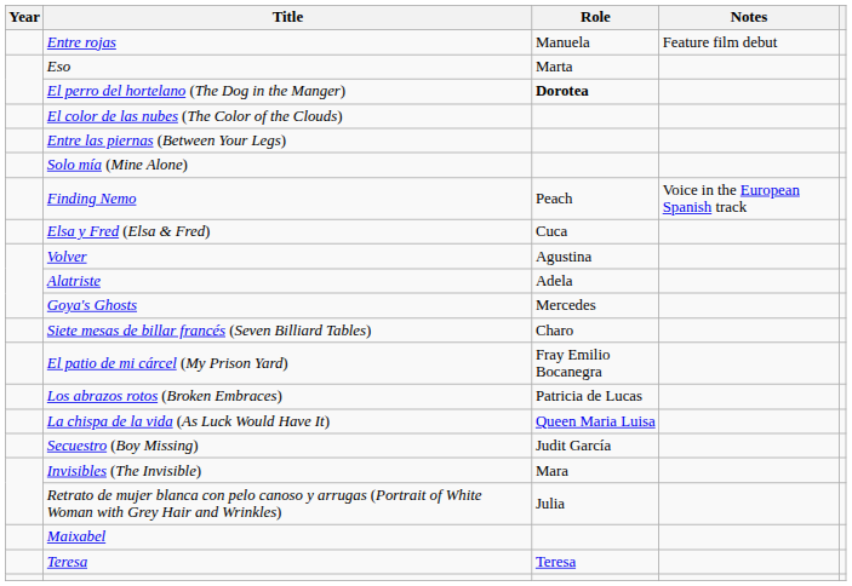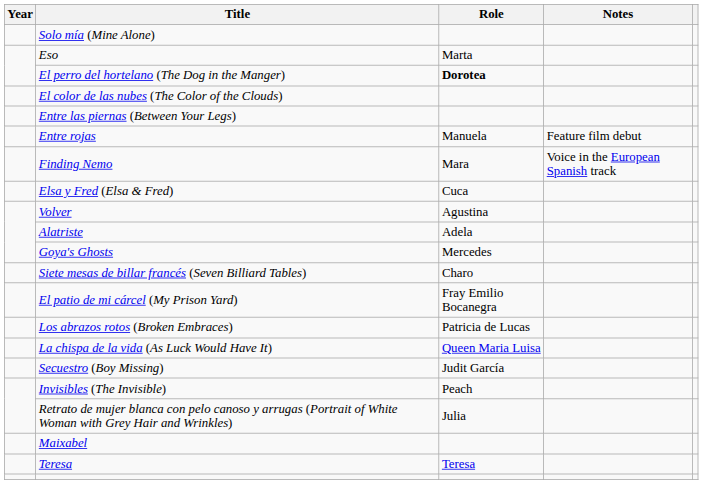 <table class="wikitable sortable">
 <tr>
 <th>Year</th>
 <th>Title</th>
 <th>Role</th>
 <th class = "unsortable">Notes</th>
 <th class = "unsortable"></th>
 </tr>
 <tr>
 <td></td>
-<td><em><a href='#'>Entre rojas</a></em></td>
-<td>Manuela</td>
-<td>Feature film debut</td>
+<td><em><a href='#'>Solo mía</a></em> (<em>Mine Alone</em>)</td>
+<td></td>
+<td></td>
 <td></td>
 </tr>
 <tr>
 <td rowspan = "2"></td>
 <td><em>Eso</em></td>
 <td>Marta</td>
 <td></td>
 <td></td>
 </tr>
 <tr>
 <td><em><a href='#'>El perro del hortelano</a></em> (<em>The Dog in the Manger</em>)</td>
 <td><strong>Dorotea</strong></td>
 <td></td>
 <td></td>
 </tr>
 <tr>
 <td></td>
 <td><em><a href='#'>El color de las nubes</a></em> (<em>The Color of the Clouds</em>)</td>
 <td></td>
 <td></td>
 <td></td>
 </tr>
 <tr>
 <td></td>
 <td><em><a href='#'>Entre las piernas</a></em> (<em>Between Your Legs</em>)</td>
 <td></td>
 <td></td>
 <td></td>
 </tr>
 <tr>
 <td></td>
-<td><em><a href='#'>Solo mía</a></em> (<em>Mine Alone</em>)</td>
-<td></td>
-<td></td>
+<td><em><a href='#'>Entre rojas</a></em></td>
+<td>Manuela</td>
+<td>Feature film debut</td>
 <td></td>
 </tr>
 <tr>
 <td></td>
 <td><em><a href='#'>Finding Nemo</a></em></td>
-<td>Peach</td>
+<td>Mara</td>
 <td>Voice in the <a href='#'>European Spanish</a> track</td>
 <td></td>
 </tr>
 <tr>
 <td></td>
 <td><em><a href='#'>Elsa y Fred</a></em> (<em>Elsa & Fred</em>)</td>
 <td>Cuca</td>
 <td></td>
 <td></td>
 </tr>
 <tr>
 <td rowspan = "3"></td>
 <td><em><a href='#'>Volver</a></em></td>
 <td>Agustina</td>
 <td></td>
 <td></td>
 </tr>
 <tr>
 <td><em><a href='#'>Alatriste</a></em></td>
 <td>Adela</td>
 <td></td>
 <td></td>
 </tr>
 <tr>
 <td><em><a href='#'>Goya's Ghosts</a></em></td>
 <td>Mercedes</td>
 <td></td>
 <td></td>
 </tr>
 <tr>
 <td></td>
 <td><em><a href='#'>Siete mesas de billar francés</a></em> (<em>Seven Billiard Tables</em>)</td>
 <td>Charo</td>
 <td></td>
 <td></td>
 </tr>
 <tr>
 <td></td>
 <td><em><a href='#'>El patio de mi cárcel</a></em> (<em>My Prison Yard</em>)</td>
 <td>Fray Emilio Bocanegra</td>
 <td></td>
 <td></td>
 </tr>
 <tr>
 <td></td>
 <td><em><a href='#'>Los abrazos rotos</a></em> (<em>Broken Embraces</em>)</td>
 <td>Patricia de Lucas</td>
 <td></td>
 <td></td>
 </tr>
 <tr>
 <td></td>
 <td><em><a href='#'>La chispa de la vida</a></em> (<em>As Luck Would Have It</em>)</td>
 <td><a href='#'>Queen Maria Luisa</a></td>
 <td></td>
 <td></td>
 </tr>
 <tr>
 <td></td>
 <td><em><a href='#'>Secuestro</a></em> (<em>Boy Missing</em>)</td>
 <td>Judit García</td>
 <td></td>
 <td></td>
 </tr>
 <tr>
 <td rowspan = "2"></td>
 <td><em><a href='#'>Invisibles</a></em> (<em>The Invisible</em>)</td>
-<td>Mara</td>
+<td>Peach</td>
 <td></td>
 <td></td>
 </tr>
 <tr>
 <td><em>Retrato de mujer blanca con pelo canoso y arrugas</em> (<em>Portrait of White Woman with Grey Hair and Wrinkles</em>)</td>
 <td>Julia</td>
 <td></td>
 <td></td>
 </tr>
 <tr>
 <td></td>
 <td><em><a href='#'>Maixabel</a></em></td>
 <td></td>
 <td></td>
 <td></td>
 </tr>
 <tr>
 <td></td>
 <td><em><a href='#'>Teresa</a></em></td>
 <td><a href='#'>Teresa</a></td>
 <td></td>
 <td></td>
 </tr>
 <tr>
 <td></td>
 <td></td>
 <td></td>
 <td></td>
 <td></td>
 </tr>
 </table>
